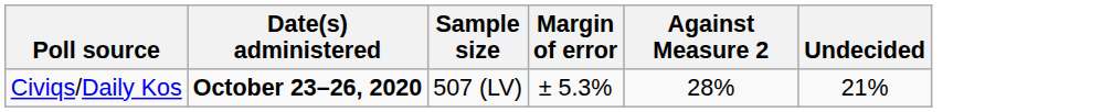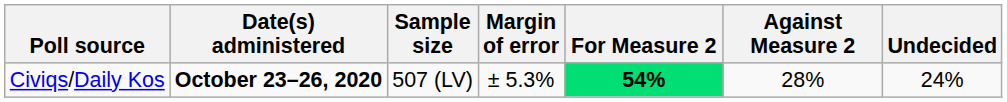 <table class="wikitable" style="font-size:90%;text-align:center;">
 <tr valign=bottom>
 <th>Poll source</th>
 <th>Date(s)<br>administered</th>
 <th>Sample<br>size</th>
 <th>Margin<br>of error</th>
+<th style="width:100px;">For Measure 2</th>
 <th style="width:100px;">Against Measure 2</th>
 <th>Undecided</th>
 </tr>
 <tr>
 <td style="text-align:left;"><a href='#'>Civiqs</a>/<a href='#'>Daily Kos</a></td>
 <td><strong>October 23–26, 2020</strong></td>
 <td>507 (LV)</td>
 <td>± 5.3%</td>
+<td style="background: rgb(1,223,116);"><strong>54%</strong></td>
 <td>28%</td>
-<td>21%</td>
+<td>24%</td>
 </tr>
 </table>
